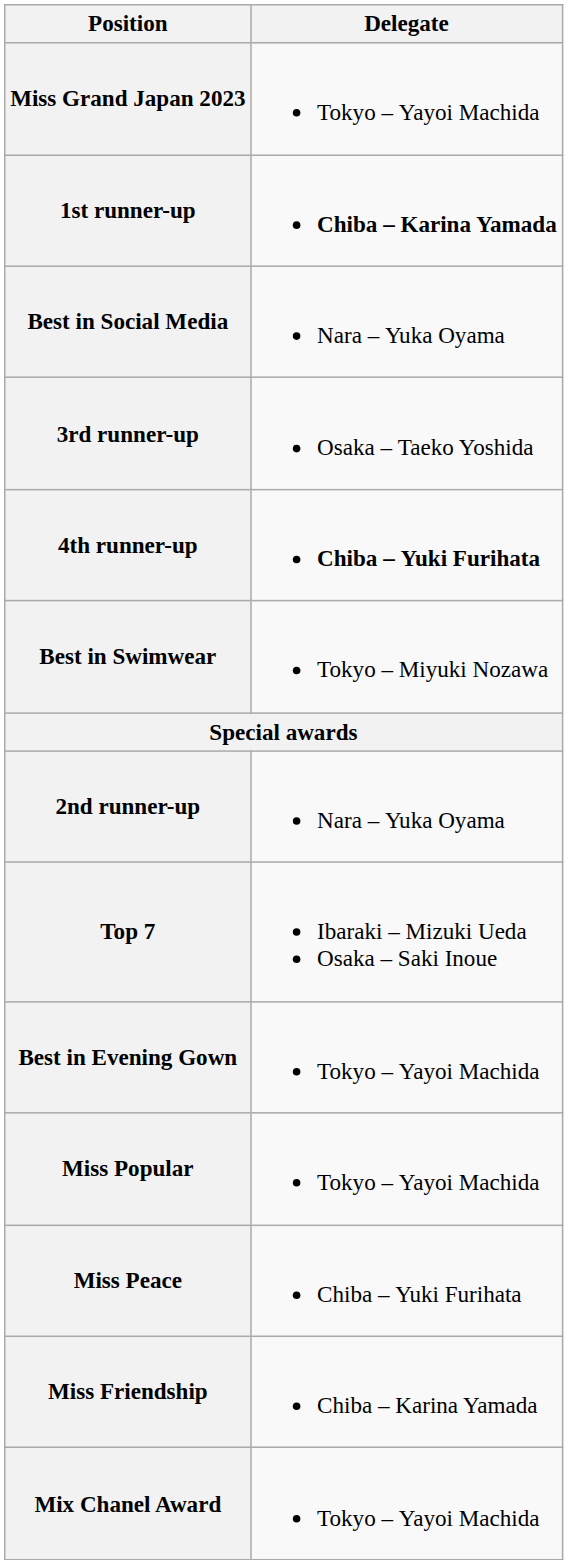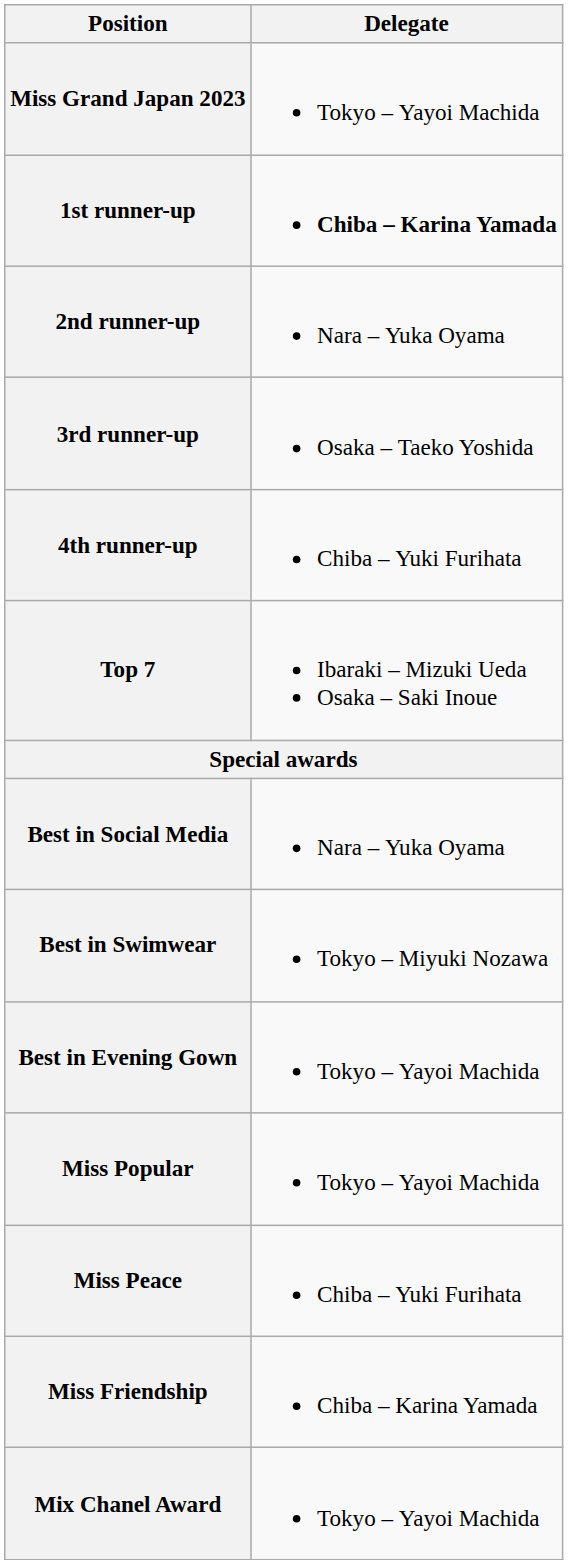 <table class="wikitable" style="font-size: 95%";>
 <tr>
 <th>Position</th>
 <th>Delegate</th>
 </tr>
 <tr>
 <th>Miss Grand Japan 2023</th>
 <td><br><ul><li>Tokyo – Yayoi Machida</li></ul></td>
 </tr>
 <tr>
 <th>1st runner-up</th>
 <td><strong><br><ul><li>Chiba – Karina Yamada</li></ul></strong></td>
 </tr>
 <tr>
-<th>Best in Social Media</th>
+<th>2nd runner-up</th>
 <td><br><ul><li>Nara – Yuka Oyama</li></ul></td>
 </tr>
 <tr>
 <th>3rd runner-up</th>
 <td><br><ul><li>Osaka – Taeko Yoshida</li></ul></td>
 </tr>
 <tr>
 <th>4th runner-up</th>
-<td><strong><br><ul><li>Chiba – Yuki Furihata</li></ul></strong></td>
+<td><br><ul><li>Chiba – Yuki Furihata</li></ul></td>
 </tr>
 <tr>
-<th>Best in Swimwear</th>
-<td><br><ul><li>Tokyo – Miyuki Nozawa</li></ul></td>
+<th>Top 7</th>
+<td><br><ul><li>Ibaraki – Mizuki Ueda</li><li>Osaka – Saki Inoue</li></ul></td>
 </tr>
 <tr>
 <th colspan=2>Special awards</th>
 </tr>
 <tr>
-<th>2nd runner-up</th>
+<th>Best in Social Media</th>
 <td><br><ul><li>Nara – Yuka Oyama</li></ul></td>
 </tr>
 <tr>
-<th>Top 7</th>
-<td><br><ul><li>Ibaraki – Mizuki Ueda</li><li>Osaka – Saki Inoue</li></ul></td>
+<th>Best in Swimwear</th>
+<td><br><ul><li>Tokyo – Miyuki Nozawa</li></ul></td>
 </tr>
 <tr>
 <th>Best in Evening Gown</th>
 <td><br><ul><li>Tokyo – Yayoi Machida</li></ul></td>
 </tr>
 <tr>
 <th>Miss Popular</th>
 <td><br><ul><li>Tokyo – Yayoi Machida</li></ul></td>
 </tr>
 <tr>
 <th>Miss Peace</th>
 <td><br><ul><li>Chiba – Yuki Furihata</li></ul></td>
 </tr>
 <tr>
 <th>Miss Friendship</th>
 <td><br><ul><li>Chiba – Karina Yamada</li></ul></td>
 </tr>
 <tr>
 <th>Mix Chanel Award</th>
 <td><br><ul><li>Tokyo – Yayoi Machida</li></ul></td>
 </tr>
 </table>
